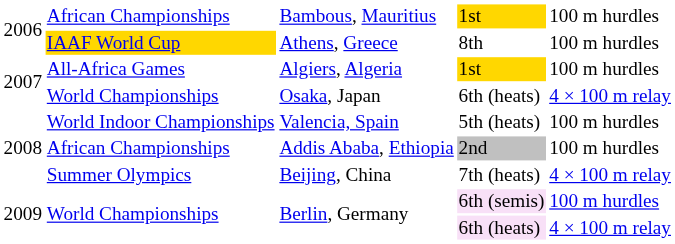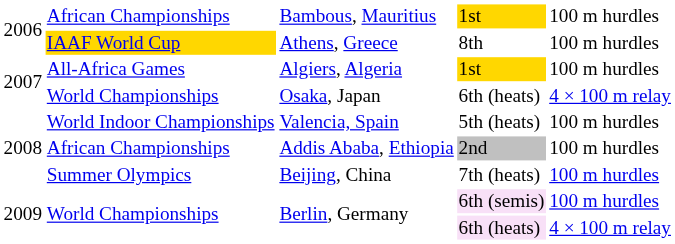 <table>
 <tr>
 <td rowspan="2">2006</td>
 <td><a href='#'>African Championships</a></td>
 <td><a href='#'>Bambous</a>, <a href='#'>Mauritius</a></td>
 <td style="background:gold">1st</td>
 <td>100 m hurdles</td>
 </tr>
 <tr>
 <td style="background: gold;"><a href='#'>IAAF World Cup</a></td>
 <td><a href='#'>Athens</a>, <a href='#'>Greece</a></td>
 <td>8th</td>
 <td>100 m hurdles</td>
 </tr>
 <tr>
 <td rowspan="2">2007</td>
 <td><a href='#'>All-Africa Games</a></td>
 <td><a href='#'>Algiers</a>, <a href='#'>Algeria</a></td>
 <td style="background:gold">1st</td>
 <td>100 m hurdles</td>
 </tr>
 <tr>
 <td><a href='#'>World Championships</a></td>
 <td><a href='#'>Osaka</a>, Japan</td>
 <td>6th (heats)</td>
 <td><a href='#'>4 × 100 m relay</a></td>
 </tr>
 <tr>
 <td rowspan="3">2008</td>
 <td><a href='#'>World Indoor Championships</a></td>
 <td><a href='#'>Valencia, Spain</a></td>
 <td>5th (heats)</td>
 <td>100 m hurdles</td>
 </tr>
 <tr>
 <td><a href='#'>African Championships</a></td>
 <td><a href='#'>Addis Ababa</a>, <a href='#'>Ethiopia</a></td>
 <td style="background:silver">2nd</td>
 <td>100 m hurdles</td>
 </tr>
 <tr>
 <td><a href='#'>Summer Olympics</a></td>
 <td><a href='#'>Beijing</a>, China</td>
 <td>7th (heats)</td>
-<td><a href='#'>4 × 100 m relay</a></td>
+<td><a href='#'>100 m hurdles</a></td>
 </tr>
 <tr>
 <td rowspan="2">2009</td>
 <td rowspan="2"><a href='#'>World Championships</a></td>
 <td rowspan="2"><a href='#'>Berlin</a>, Germany</td>
 <td style="background:#F8E0F7">6th (semis)</td>
 <td><a href='#'>100 m hurdles</a></td>
 </tr>
 <tr>
 <td style="background:#F8E0F7">6th (heats)</td>
 <td><a href='#'>4 × 100 m relay</a></td>
 </tr>
 </table>
